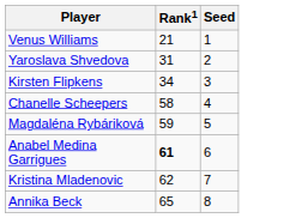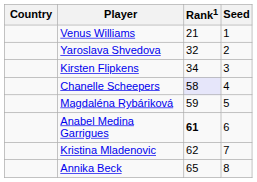 <table class="sortable wikitable">
 <tr>
+<th width="70">Country</th>
 <th width="175">Player</th>
 <th>Rank<sup>1</sup></th>
 <th>Seed</th>
 </tr>
 <tr>
+<td></td>
 <td><a href='#'>Venus Williams</a></td>
 <td>21</td>
 <td>1</td>
 </tr>
 <tr>
+<td></td>
 <td><a href='#'>Yaroslava Shvedova</a></td>
-<td>31</td>
+<td>32</td>
 <td>2</td>
 </tr>
 <tr>
+<td></td>
 <td><a href='#'>Kirsten Flipkens</a></td>
 <td>34</td>
 <td>3</td>
 </tr>
 <tr>
+<td></td>
 <td><a href='#'>Chanelle Scheepers</a></td>
-<td>58</td>
+<td style="background: lavender;">58</td>
 <td>4</td>
 </tr>
 <tr>
+<td></td>
 <td><a href='#'>Magdaléna Rybáriková</a></td>
 <td>59</td>
 <td>5</td>
 </tr>
 <tr>
+<td></td>
 <td><a href='#'>Anabel Medina Garrigues</a></td>
 <td><strong>61</strong></td>
 <td>6</td>
 </tr>
 <tr>
+<td></td>
 <td><a href='#'>Kristina Mladenovic</a></td>
 <td>62</td>
 <td>7</td>
 </tr>
 <tr>
+<td></td>
 <td><a href='#'>Annika Beck</a></td>
 <td>65</td>
 <td>8</td>
 </tr>
 </table>
